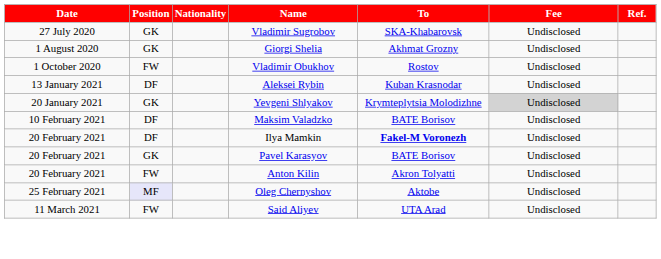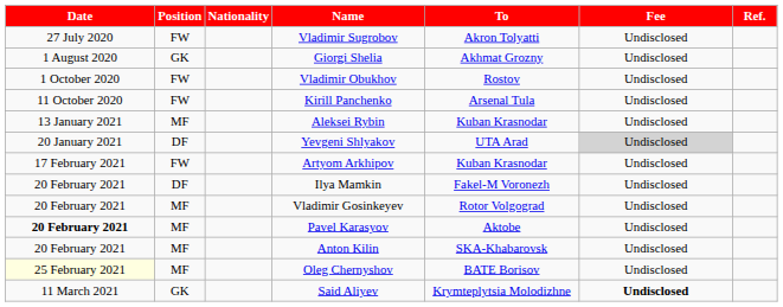 <table class="wikitable"  style="text-align:center; font-size:90%; ">
 <tr>
 <th style="background:#FF0000; color:white; width:200px;">Date</th>
 <th style="background:#FF0000; color:white; width:50px;">Position</th>
 <th style="background:#FF0000; color:white; width:50px;">Nationality</th>
 <th style="background:#FF0000; color:white; width:200px;">Name</th>
 <th style="background:#FF0000; color:white; width:200px;">To</th>
 <th style="background:#FF0000; color:white; width:200px;">Fee</th>
 <th style="background:#FF0000; color:white; width:50px;">Ref.</th>
 </tr>
 <tr>
 <td>27 July 2020</td>
-<td>GK</td>
+<td>FW</td>
 <td></td>
 <td><a href='#'>Vladimir Sugrobov</a></td>
-<td><a href='#'>SKA-Khabarovsk</a></td>
+<td><a href='#'>Akron Tolyatti</a></td>
 <td>Undisclosed</td>
 <td></td>
 </tr>
 <tr>
 <td>1 August 2020</td>
 <td>GK</td>
 <td></td>
 <td><a href='#'>Giorgi Shelia</a></td>
 <td><a href='#'>Akhmat Grozny</a></td>
 <td>Undisclosed</td>
 <td></td>
 </tr>
 <tr>
 <td>1 October 2020</td>
 <td>FW</td>
 <td></td>
 <td><a href='#'>Vladimir Obukhov</a></td>
 <td><a href='#'>Rostov</a></td>
 <td>Undisclosed</td>
 <td></td>
 </tr>
 <tr>
+<td>11 October 2020</td>
+<td>FW</td>
+<td></td>
+<td><a href='#'>Kirill Panchenko</a></td>
+<td><a href='#'>Arsenal Tula</a></td>
+<td>Undisclosed</td>
+<td></td>
+</tr>
+<tr>
 <td>13 January 2021</td>
-<td>DF</td>
+<td>MF</td>
 <td></td>
 <td><a href='#'>Aleksei Rybin</a></td>
 <td><a href='#'>Kuban Krasnodar</a></td>
 <td>Undisclosed</td>
 <td></td>
 </tr>
 <tr>
 <td>20 January 2021</td>
-<td>GK</td>
+<td>DF</td>
 <td></td>
 <td><a href='#'>Yevgeni Shlyakov</a></td>
-<td><a href='#'>Krymteplytsia Molodizhne</a></td>
+<td><a href='#'>UTA Arad</a></td>
 <td style="background: lightgrey;">Undisclosed</td>
 <td></td>
 </tr>
 <tr>
-<td>10 February 2021</td>
-<td>DF</td>
+<td>17 February 2021</td>
+<td>FW</td>
 <td></td>
-<td><a href='#'>Maksim Valadzko</a></td>
-<td><a href='#'>BATE Borisov</a></td>
+<td><a href='#'>Artyom Arkhipov</a></td>
+<td><a href='#'>Kuban Krasnodar</a></td>
 <td>Undisclosed</td>
 <td></td>
 </tr>
 <tr>
 <td>20 February 2021</td>
 <td>DF</td>
 <td></td>
 <td>Ilya Mamkin</td>
-<td><strong><a href='#'>Fakel-M Voronezh</a></strong></td>
+<td><a href='#'>Fakel-M Voronezh</a></td>
 <td>Undisclosed</td>
 <td></td>
 </tr>
 <tr>
 <td>20 February 2021</td>
-<td>GK</td>
+<td>MF</td>
+<td></td>
+<td>Vladimir Gosinkeyev</td>
+<td><a href='#'>Rotor Volgograd</a></td>
+<td>Undisclosed</td>
+<td></td>
+</tr>
+<tr>
+<td><strong>20 February 2021</strong></td>
+<td>MF</td>
 <td></td>
 <td><a href='#'>Pavel Karasyov</a></td>
+<td><a href='#'>Aktobe</a></td>
+<td>Undisclosed</td>
+<td></td>
+</tr>
+<tr>
+<td>20 February 2021</td>
+<td>MF</td>
+<td></td>
+<td><a href='#'>Anton Kilin</a></td>
+<td><a href='#'>SKA-Khabarovsk</a></td>
+<td>Undisclosed</td>
+<td></td>
+</tr>
+<tr>
+<td style="background: lightyellow;">25 February 2021</td>
+<td>MF</td>
+<td></td>
+<td><a href='#'>Oleg Chernyshov</a></td>
 <td><a href='#'>BATE Borisov</a></td>
 <td>Undisclosed</td>
 <td></td>
 </tr>
 <tr>
-<td>20 February 2021</td>
-<td>FW</td>
-<td></td>
-<td><a href='#'>Anton Kilin</a></td>
-<td><a href='#'>Akron Tolyatti</a></td>
-<td>Undisclosed</td>
-<td></td>
-</tr>
-<tr>
-<td>25 February 2021</td>
-<td style="background: lavender;">MF</td>
-<td></td>
-<td><a href='#'>Oleg Chernyshov</a></td>
-<td><a href='#'>Aktobe</a></td>
-<td>Undisclosed</td>
-<td></td>
-</tr>
-<tr>
 <td>11 March 2021</td>
-<td>FW</td>
+<td>GK</td>
 <td></td>
 <td><a href='#'>Said Aliyev</a></td>
-<td><a href='#'>UTA Arad</a></td>
-<td>Undisclosed</td>
+<td><a href='#'>Krymteplytsia Molodizhne</a></td>
+<td><strong>Undisclosed</strong></td>
 <td></td>
 </tr>
 </table>
